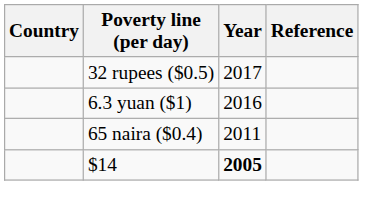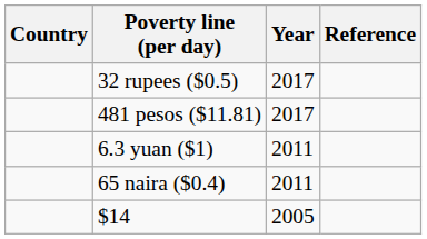 <table class="wikitable floatright" style="text-align: centre;">
 <tr>
 <th>Country</th>
 <th>Poverty line<br>(per day)</th>
 <th>Year</th>
 <th>Reference</th>
 </tr>
 <tr>
 <td></td>
 <td>32 rupees ($0.5)</td>
 <td>2017</td>
 <td></td>
 </tr>
 <tr>
 <td></td>
+<td>481 pesos ($11.81)</td>
+<td>2017</td>
+<td></td>
+</tr>
+<tr>
+<td></td>
 <td>6.3 yuan ($1)</td>
-<td>2016</td>
+<td>2011</td>
 <td></td>
 </tr>
 <tr>
 <td></td>
 <td>65 naira ($0.4)</td>
 <td>2011</td>
 <td></td>
 </tr>
 <tr>
 <td></td>
 <td>$14</td>
-<td><strong>2005</strong></td>
+<td>2005</td>
 <td></td>
 </tr>
 </table>
